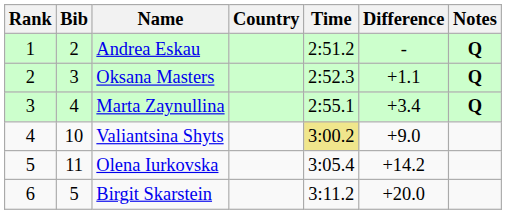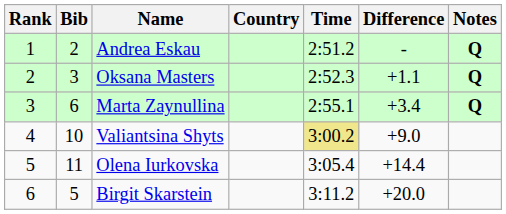 <table class="wikitable sortable" style="text-align:center">
 <tr>
 <th>Rank</th>
 <th>Bib</th>
 <th>Name</th>
 <th>Country</th>
 <th>Time</th>
 <th>Difference</th>
 <th>Notes</th>
 </tr>
 <tr bgcolor=ccffcc>
 <td>1</td>
 <td>2</td>
 <td align=left><a href='#'>Andrea Eskau</a></td>
 <td align=left></td>
 <td>2:51.2</td>
 <td>-</td>
 <td><strong>Q</strong></td>
 </tr>
 <tr bgcolor=ccffcc>
 <td>2</td>
 <td>3</td>
 <td align=left><a href='#'>Oksana Masters</a></td>
 <td align=left></td>
 <td>2:52.3</td>
 <td>+1.1</td>
 <td><strong>Q</strong></td>
 </tr>
 <tr bgcolor=ccffcc>
 <td>3</td>
-<td>4</td>
+<td>6</td>
 <td align=left><a href='#'>Marta Zaynullina</a></td>
 <td align=left></td>
 <td>2:55.1</td>
 <td>+3.4</td>
 <td><strong>Q</strong></td>
 </tr>
 <tr>
 <td>4</td>
 <td>10</td>
 <td align=left><a href='#'>Valiantsina Shyts</a></td>
 <td align=left></td>
 <td style="background: khaki;">3:00.2</td>
 <td>+9.0</td>
 <td></td>
 </tr>
 <tr>
 <td>5</td>
 <td>11</td>
 <td align=left><a href='#'>Olena Iurkovska</a></td>
 <td align=left></td>
 <td>3:05.4</td>
-<td>+14.2</td>
+<td>+14.4</td>
 <td></td>
 </tr>
 <tr>
 <td>6</td>
 <td>5</td>
 <td align=left><a href='#'>Birgit Skarstein</a></td>
 <td align=left></td>
 <td>3:11.2</td>
 <td>+20.0</td>
 <td></td>
 </tr>
 </table>
